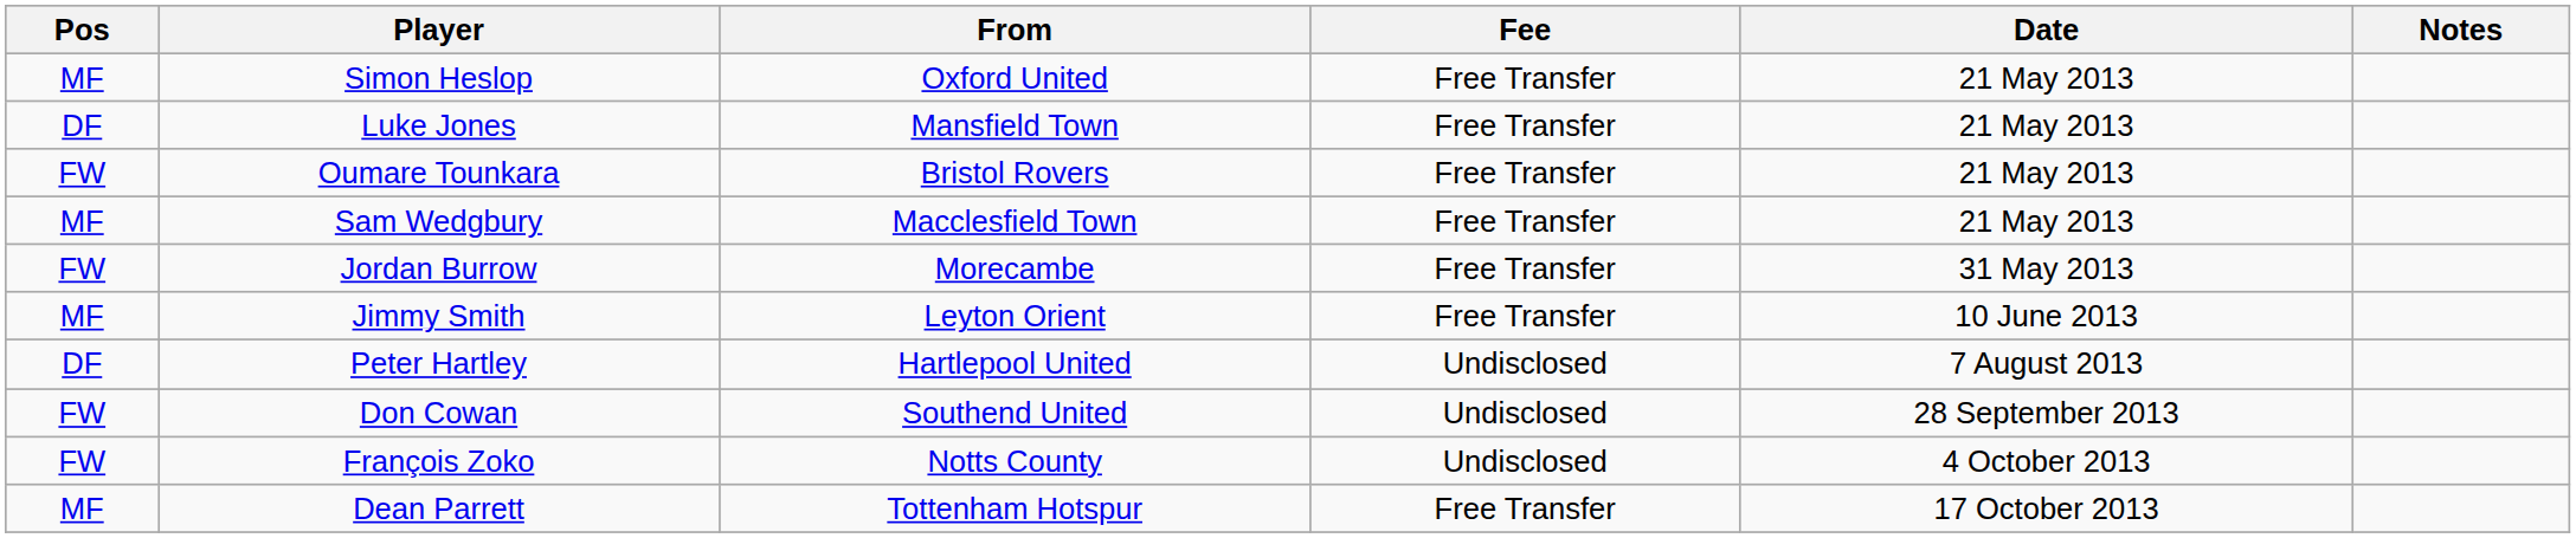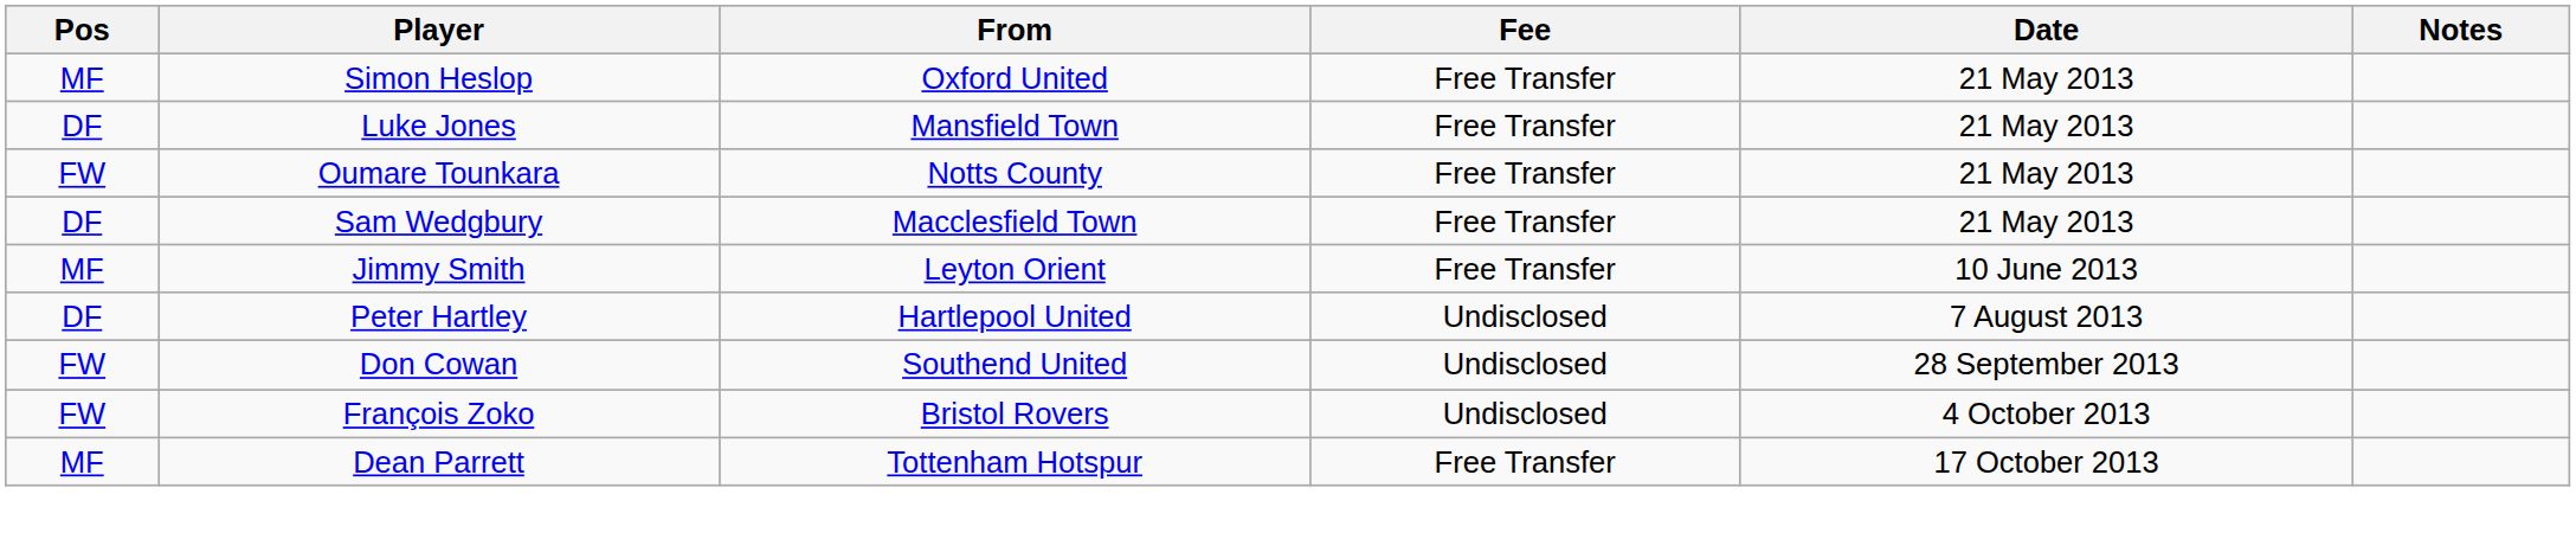 <table width=65% class="wikitable" style="text-align:center; font-size:95%;">
 <tr>
 <th>Pos</th>
 <th>Player</th>
 <th>From</th>
 <th>Fee</th>
 <th>Date</th>
 <th>Notes</th>
 </tr>
 <tr --->
 <td><a href='#'>MF</a></td>
 <td><a href='#'>Simon Heslop</a></td>
 <td><a href='#'>Oxford United</a></td>
 <td>Free Transfer</td>
 <td>21 May 2013</td>
 <td></td>
 </tr>
 <tr --->
 <td><a href='#'>DF</a></td>
 <td><a href='#'>Luke Jones</a></td>
 <td><a href='#'>Mansfield Town</a></td>
 <td>Free Transfer</td>
 <td>21 May 2013</td>
 <td></td>
 </tr>
 <tr --->
 <td><a href='#'>FW</a></td>
 <td><a href='#'>Oumare Tounkara</a></td>
-<td><a href='#'>Bristol Rovers</a></td>
+<td><a href='#'>Notts County</a></td>
 <td>Free Transfer</td>
 <td>21 May 2013</td>
 <td></td>
 </tr>
 <tr --->
-<td><a href='#'>MF</a></td>
+<td><a href='#'>DF</a></td>
 <td><a href='#'>Sam Wedgbury</a></td>
 <td><a href='#'>Macclesfield Town</a></td>
 <td>Free Transfer</td>
 <td>21 May 2013</td>
-<td></td>
-</tr>
-<tr --->
-<td><a href='#'>FW</a></td>
-<td><a href='#'>Jordan Burrow</a></td>
-<td><a href='#'>Morecambe</a></td>
-<td>Free Transfer</td>
-<td>31 May 2013</td>
 <td></td>
 </tr>
 <tr --->
 <td><a href='#'>MF</a></td>
 <td><a href='#'>Jimmy Smith</a></td>
 <td><a href='#'>Leyton Orient</a></td>
 <td>Free Transfer</td>
 <td>10 June 2013</td>
 <td></td>
 </tr>
 <tr --->
 <td><a href='#'>DF</a></td>
 <td><a href='#'>Peter Hartley</a></td>
 <td><a href='#'>Hartlepool United</a></td>
 <td>Undisclosed</td>
 <td>7 August 2013</td>
 <td></td>
 </tr>
 <tr --->
 <td><a href='#'>FW</a></td>
 <td><a href='#'>Don Cowan</a></td>
 <td><a href='#'>Southend United</a></td>
 <td>Undisclosed</td>
 <td>28 September 2013</td>
 <td></td>
 </tr>
 <tr --->
 <td><a href='#'>FW</a></td>
 <td><a href='#'>François Zoko</a></td>
-<td><a href='#'>Notts County</a></td>
+<td><a href='#'>Bristol Rovers</a></td>
 <td>Undisclosed</td>
 <td>4 October 2013</td>
 <td></td>
 </tr>
 <tr --->
 <td><a href='#'>MF</a></td>
 <td><a href='#'>Dean Parrett</a></td>
 <td><a href='#'>Tottenham Hotspur</a></td>
 <td>Free Transfer</td>
 <td>17 October 2013</td>
 <td></td>
 </tr>
 </table>
